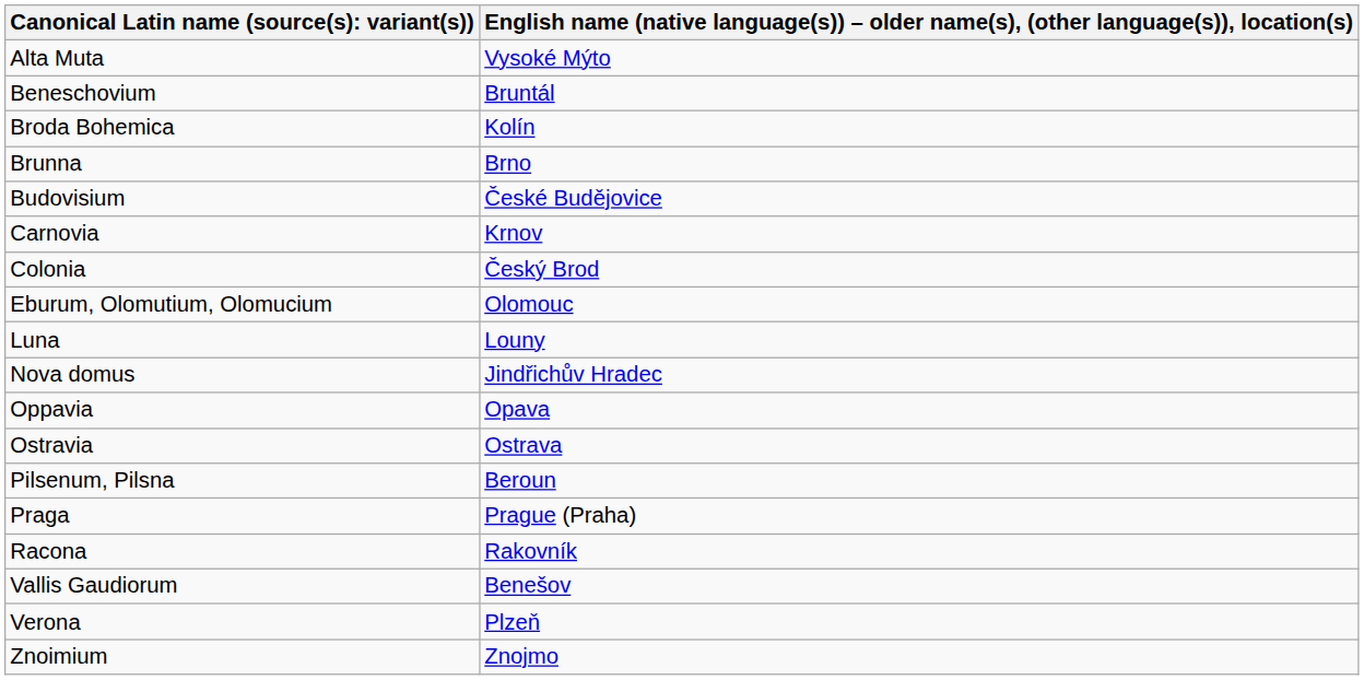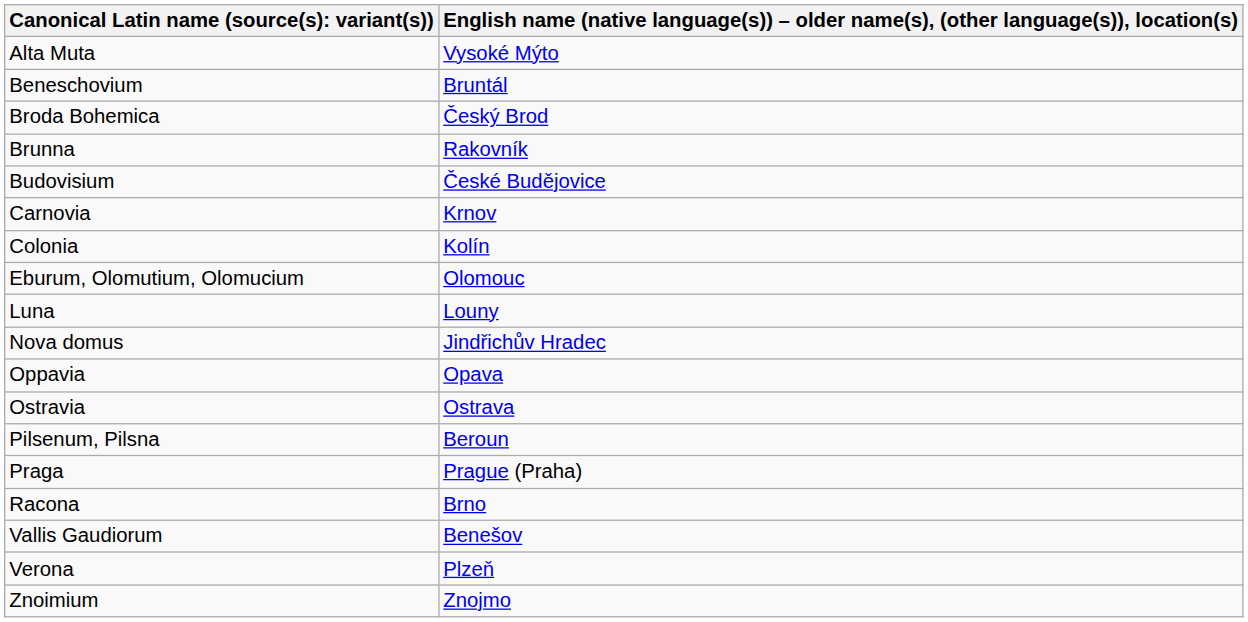 <table class="wikitable sortable">
 <tr>
 <th>Canonical Latin name (source(s): variant(s))</th>
 <th>English name (native language(s)) – older name(s), (other language(s)), location(s)</th>
 </tr>
 <tr>
 <td>Alta Muta</td>
 <td><a href='#'>Vysoké Mýto</a></td>
 </tr>
 <tr>
 <td>Beneschovium</td>
 <td><a href='#'>Bruntál</a></td>
 </tr>
 <tr>
 <td>Broda Bohemica</td>
-<td><a href='#'>Kolín</a></td>
+<td><a href='#'>Český Brod</a></td>
 </tr>
 <tr>
 <td>Brunna</td>
-<td><a href='#'>Brno</a></td>
+<td><a href='#'>Rakovník</a></td>
 </tr>
 <tr>
 <td>Budovisium</td>
 <td><a href='#'>České Budějovice</a></td>
 </tr>
 <tr>
 <td>Carnovia</td>
 <td><a href='#'>Krnov</a></td>
 </tr>
 <tr>
 <td>Colonia</td>
-<td><a href='#'>Český Brod</a></td>
+<td><a href='#'>Kolín</a></td>
 </tr>
 <tr>
 <td>Eburum, Olomutium, Olomucium</td>
 <td><a href='#'>Olomouc</a></td>
 </tr>
 <tr>
 <td>Luna</td>
 <td><a href='#'>Louny</a></td>
 </tr>
 <tr>
 <td>Nova domus</td>
 <td><a href='#'>Jindřichův Hradec</a></td>
 </tr>
 <tr>
 <td>Oppavia</td>
 <td><a href='#'>Opava</a></td>
 </tr>
 <tr>
 <td>Ostravia</td>
 <td><a href='#'>Ostrava</a></td>
 </tr>
 <tr>
 <td>Pilsenum, Pilsna</td>
 <td><a href='#'>Beroun</a></td>
 </tr>
 <tr>
 <td>Praga</td>
 <td><a href='#'>Prague</a> (Praha)</td>
 </tr>
 <tr>
 <td>Racona</td>
-<td><a href='#'>Rakovník</a></td>
+<td><a href='#'>Brno</a></td>
 </tr>
 <tr>
 <td>Vallis Gaudiorum</td>
 <td><a href='#'>Benešov</a></td>
 </tr>
 <tr>
 <td>Verona</td>
 <td><a href='#'>Plzeň</a></td>
 </tr>
 <tr>
 <td>Znoimium</td>
 <td><a href='#'>Znojmo</a></td>
 </tr>
 </table>
